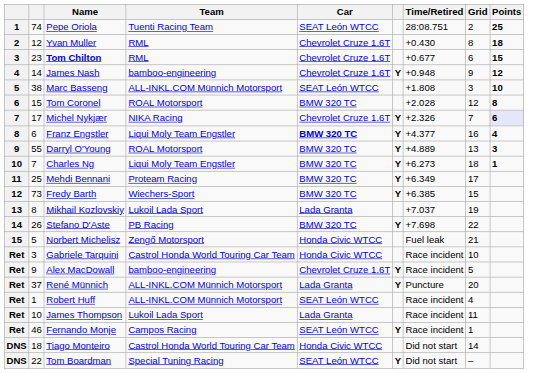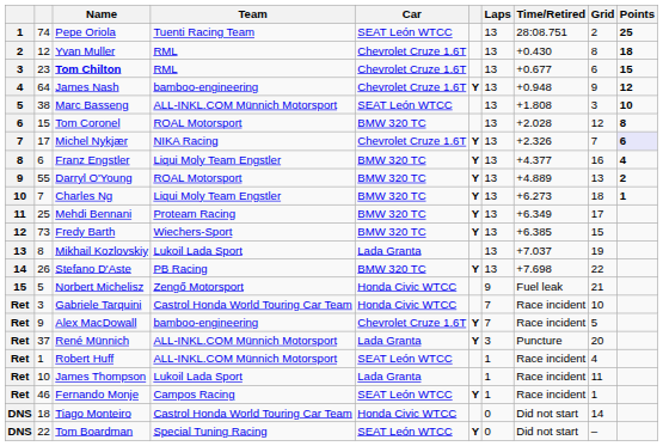 <table class="wikitable sortable" style="font-size: 95%;">
 <tr>
 <th></th>
 <th></th>
 <th>Name</th>
 <th>Team</th>
 <th>Car</th>
 <th></th>
+<th>Laps</th>
 <th>Time/Retired</th>
 <th>Grid</th>
 <th>Points</th>
 </tr>
 <tr>
 <th>1</th>
 <td>74</td>
 <td> <a href='#'>Pepe Oriola</a></td>
 <td><a href='#'>Tuenti Racing Team</a></td>
 <td><a href='#'>SEAT León WTCC</a></td>
 <td></td>
+<td>13</td>
 <td>28:08.751</td>
 <td>2</td>
 <td><strong>25</strong></td>
 </tr>
 <tr>
 <th>2</th>
 <td>12</td>
 <td> <a href='#'>Yvan Muller</a></td>
 <td><a href='#'>RML</a></td>
 <td><a href='#'>Chevrolet Cruze 1.6T</a></td>
 <td></td>
+<td>13</td>
 <td>+0.430</td>
 <td>8</td>
 <td><strong>18</strong></td>
 </tr>
 <tr>
 <th>3</th>
 <td>23</td>
 <td> <strong><a href='#'>Tom Chilton</a></strong></td>
 <td><a href='#'>RML</a></td>
 <td><a href='#'>Chevrolet Cruze 1.6T</a></td>
 <td></td>
+<td>13</td>
 <td>+0.677</td>
 <td>6</td>
 <td><strong>15</strong></td>
 </tr>
 <tr>
 <th>4</th>
-<td>14</td>
+<td>64</td>
 <td> <a href='#'>James Nash</a></td>
 <td><a href='#'>bamboo-engineering</a></td>
 <td><a href='#'>Chevrolet Cruze 1.6T</a></td>
 <td align=center><strong><span>Y</span></strong></td>
+<td>13</td>
 <td>+0.948</td>
 <td>9</td>
 <td><strong>12</strong></td>
 </tr>
 <tr>
 <th>5</th>
 <td>38</td>
 <td> <a href='#'>Marc Basseng</a></td>
 <td><a href='#'>ALL-INKL.COM Münnich Motorsport</a></td>
 <td><a href='#'>SEAT León WTCC</a></td>
 <td></td>
+<td>13</td>
 <td>+1.808</td>
 <td>3</td>
 <td><strong>10</strong></td>
 </tr>
 <tr>
 <th>6</th>
 <td>15</td>
 <td> <a href='#'>Tom Coronel</a></td>
 <td><a href='#'>ROAL Motorsport</a></td>
 <td><a href='#'>BMW 320 TC</a></td>
 <td></td>
+<td>13</td>
 <td>+2.028</td>
 <td>12</td>
 <td><strong>8</strong></td>
 </tr>
 <tr>
 <th>7</th>
 <td>17</td>
 <td> <a href='#'>Michel Nykjær</a></td>
 <td><a href='#'>NIKA Racing</a></td>
 <td><a href='#'>Chevrolet Cruze 1.6T</a></td>
 <td align=center><strong><span>Y</span></strong></td>
+<td>13</td>
 <td>+2.326</td>
 <td>7</td>
 <td style="background: lavender;"><strong>6</strong></td>
 </tr>
 <tr>
 <th>8</th>
 <td>6</td>
 <td> <a href='#'>Franz Engstler</a></td>
 <td><a href='#'>Liqui Moly Team Engstler</a></td>
-<td><strong><a href='#'>BMW 320 TC</a></strong></td>
+<td><a href='#'>BMW 320 TC</a></td>
 <td align=center><strong><span>Y</span></strong></td>
+<td>13</td>
 <td>+4.377</td>
 <td>16</td>
 <td><strong>4</strong></td>
 </tr>
 <tr>
 <th>9</th>
 <td>55</td>
 <td> <a href='#'>Darryl O'Young</a></td>
 <td><a href='#'>ROAL Motorsport</a></td>
 <td><a href='#'>BMW 320 TC</a></td>
 <td align=center><strong><span>Y</span></strong></td>
+<td>13</td>
 <td>+4.889</td>
 <td>13</td>
-<td><strong>3</strong></td>
+<td><strong>2</strong></td>
 </tr>
 <tr>
 <th>10</th>
 <td>7</td>
 <td> <a href='#'>Charles Ng</a></td>
 <td><a href='#'>Liqui Moly Team Engstler</a></td>
 <td><a href='#'>BMW 320 TC</a></td>
 <td align=center><strong><span>Y</span></strong></td>
+<td>13</td>
 <td>+6.273</td>
 <td>18</td>
 <td><strong>1</strong></td>
 </tr>
 <tr>
 <th>11</th>
 <td>25</td>
 <td> <a href='#'>Mehdi Bennani</a></td>
 <td><a href='#'>Proteam Racing</a></td>
 <td><a href='#'>BMW 320 TC</a></td>
 <td align=center><strong><span>Y</span></strong></td>
+<td>13</td>
 <td>+6.349</td>
 <td>17</td>
 <td></td>
 </tr>
 <tr>
 <th>12</th>
 <td>73</td>
 <td> <a href='#'>Fredy Barth</a></td>
 <td><a href='#'>Wiechers-Sport</a></td>
 <td><a href='#'>BMW 320 TC</a></td>
 <td align=center><strong><span>Y</span></strong></td>
+<td>13</td>
 <td>+6.385</td>
 <td>15</td>
 <td></td>
 </tr>
 <tr>
 <th>13</th>
 <td>8</td>
 <td> <a href='#'>Mikhail Kozlovskiy</a></td>
 <td><a href='#'>Lukoil Lada Sport</a></td>
 <td><a href='#'>Lada Granta</a></td>
 <td></td>
+<td>13</td>
 <td>+7.037</td>
 <td>19</td>
 <td></td>
 </tr>
 <tr>
 <th>14</th>
 <td>26</td>
 <td> <a href='#'>Stefano D'Aste</a></td>
 <td><a href='#'>PB Racing</a></td>
 <td><a href='#'>BMW 320 TC</a></td>
 <td align=center><strong><span>Y</span></strong></td>
+<td>13</td>
 <td>+7.698</td>
 <td>22</td>
 <td></td>
 </tr>
 <tr>
 <th>15</th>
 <td>5</td>
 <td> <a href='#'>Norbert Michelisz</a></td>
 <td><a href='#'>Zengő Motorsport</a></td>
 <td><a href='#'>Honda Civic WTCC</a></td>
 <td></td>
+<td>9</td>
 <td>Fuel leak</td>
 <td>21</td>
 <td></td>
 </tr>
 <tr>
 <th>Ret</th>
 <td>3</td>
 <td> <a href='#'>Gabriele Tarquini</a></td>
 <td><a href='#'>Castrol Honda World Touring Car Team</a></td>
 <td><a href='#'>Honda Civic WTCC</a></td>
 <td></td>
+<td>7</td>
 <td>Race incident</td>
 <td>10</td>
 <td></td>
 </tr>
 <tr>
 <th>Ret</th>
 <td>9</td>
 <td> <a href='#'>Alex MacDowall</a></td>
 <td><a href='#'>bamboo-engineering</a></td>
 <td><a href='#'>Chevrolet Cruze 1.6T</a></td>
 <td align=center><strong><span>Y</span></strong></td>
+<td>7</td>
 <td>Race incident</td>
 <td>5</td>
 <td></td>
 </tr>
 <tr>
 <th>Ret</th>
 <td>37</td>
 <td> <a href='#'>René Münnich</a></td>
 <td><a href='#'>ALL-INKL.COM Münnich Motorsport</a></td>
 <td><a href='#'>Lada Granta</a></td>
 <td align=center><strong><span>Y</span></strong></td>
+<td>3</td>
 <td>Puncture</td>
 <td>20</td>
 <td></td>
 </tr>
 <tr>
 <th>Ret</th>
 <td>1</td>
 <td> <a href='#'>Robert Huff</a></td>
 <td><a href='#'>ALL-INKL.COM Münnich Motorsport</a></td>
 <td><a href='#'>SEAT León WTCC</a></td>
 <td></td>
+<td>1</td>
 <td>Race incident</td>
 <td>4</td>
 <td></td>
 </tr>
 <tr>
 <th>Ret</th>
 <td>10</td>
 <td> <a href='#'>James Thompson</a></td>
 <td><a href='#'>Lukoil Lada Sport</a></td>
 <td><a href='#'>Lada Granta</a></td>
 <td></td>
+<td>1</td>
 <td>Race incident</td>
 <td>11</td>
 <td></td>
 </tr>
 <tr>
 <th>Ret</th>
 <td>46</td>
 <td> <a href='#'>Fernando Monje</a></td>
 <td><a href='#'>Campos Racing</a></td>
 <td><a href='#'>SEAT León WTCC</a></td>
 <td align=center><strong><span>Y</span></strong></td>
+<td>1</td>
 <td>Race incident</td>
 <td>1</td>
 <td></td>
 </tr>
 <tr>
 <th>DNS</th>
 <td>18</td>
 <td> <a href='#'>Tiago Monteiro</a></td>
 <td><a href='#'>Castrol Honda World Touring Car Team</a></td>
 <td><a href='#'>Honda Civic WTCC</a></td>
 <td></td>
+<td>0</td>
 <td>Did not start</td>
 <td>14</td>
 <td></td>
 </tr>
 <tr>
 <th>DNS</th>
 <td>22</td>
 <td> <a href='#'>Tom Boardman</a></td>
 <td><a href='#'>Special Tuning Racing</a></td>
 <td><a href='#'>SEAT León WTCC</a></td>
 <td align=center><strong><span>Y</span></strong></td>
+<td>0</td>
 <td>Did not start</td>
 <td>–</td>
 <td></td>
 </tr>
 </table>
